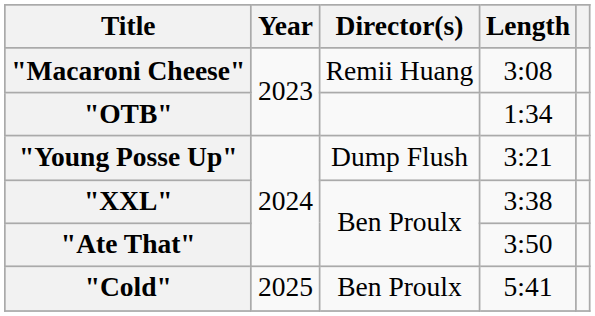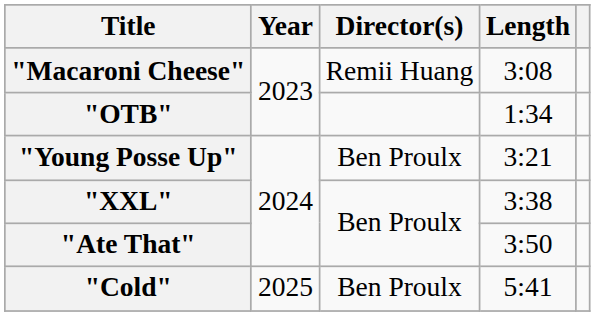 <table class="wikitable plainrowheaders" style="text-align:center">
 <tr>
 <th scope="col">Title</th>
 <th scope="col">Year</th>
 <th scope="col">Director(s)</th>
 <th scope="col">Length</th>
 <th scope="col"></th>
 </tr>
 <tr>
 <th scope="row">"Macaroni Cheese"</th>
 <td rowspan="2">2023</td>
 <td>Remii Huang</td>
 <td>3:08</td>
 <td></td>
 </tr>
 <tr>
 <th scope="row">"OTB"</th>
 <td></td>
 <td>1:34</td>
 <td></td>
 </tr>
 <tr>
 <th scope="row">"Young Posse Up"<br></th>
 <td rowspan="3">2024</td>
-<td>Dump Flush</td>
+<td>Ben Proulx</td>
 <td>3:21</td>
 <td></td>
 </tr>
 <tr>
 <th scope="row">"XXL"</th>
 <td rowspan="2">Ben Proulx</td>
 <td>3:38</td>
 <td></td>
 </tr>
 <tr>
 <th scope="row">"Ate That"</th>
 <td>3:50</td>
 <td></td>
 </tr>
 <tr>
 <th scope="row">"Cold"</th>
 <td rowspan="2">2025</td>
 <td>Ben Proulx</td>
 <td>5:41</td>
 <td></td>
 </tr>
 </table>
